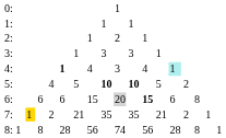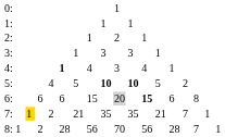 <table>
 <tr>
 <td>0:</td>
 <td></td>
 <td></td>
 <td></td>
 <td></td>
 <td></td>
 <td></td>
 <td></td>
 <td></td>
 <td>1</td>
 <td></td>
 <td></td>
 <td></td>
 <td></td>
 <td></td>
 <td></td>
 <td></td>
 <td></td>
 </tr>
 <tr>
 <td>1:</td>
 <td></td>
 <td></td>
 <td></td>
 <td></td>
 <td></td>
 <td></td>
 <td></td>
 <td>1</td>
 <td></td>
 <td>1</td>
 <td></td>
 <td></td>
 <td></td>
 <td></td>
 <td></td>
 <td></td>
 <td></td>
 </tr>
 <tr>
 <td>2:</td>
 <td></td>
 <td></td>
 <td></td>
 <td></td>
 <td></td>
 <td></td>
 <td>1</td>
 <td></td>
 <td>2</td>
 <td></td>
 <td>1</td>
 <td></td>
 <td></td>
 <td></td>
 <td></td>
 <td></td>
 <td></td>
 </tr>
 <tr>
 <td>3:</td>
 <td></td>
 <td></td>
 <td></td>
 <td></td>
 <td></td>
 <td>1</td>
 <td></td>
 <td>3</td>
 <td></td>
 <td>3</td>
 <td></td>
 <td>1</td>
 <td></td>
 <td></td>
 <td></td>
 <td></td>
 <td></td>
 </tr>
 <tr>
 <td>4:</td>
 <td></td>
 <td></td>
 <td></td>
 <td></td>
 <td><strong>1</strong></td>
 <td></td>
 <td>4</td>
 <td></td>
 <td>3</td>
 <td></td>
 <td>4</td>
 <td></td>
-<td style="background: paleturquoise;">1</td>
+<td>1</td>
 <td></td>
 <td></td>
 <td></td>
 <td></td>
 </tr>
 <tr>
 <td>5:</td>
 <td></td>
 <td></td>
 <td></td>
 <td>4</td>
 <td></td>
 <td>5</td>
 <td></td>
 <td><strong>10</strong></td>
 <td></td>
 <td><strong>10</strong></td>
 <td></td>
 <td>5</td>
 <td></td>
 <td>2</td>
 <td></td>
 <td></td>
 <td></td>
 </tr>
 <tr>
 <td>6:</td>
 <td></td>
 <td></td>
 <td>6</td>
 <td></td>
 <td>6</td>
 <td></td>
 <td>15</td>
 <td></td>
 <td style="background: lightgrey;">20</td>
 <td></td>
 <td><strong>15</strong></td>
 <td></td>
 <td>6</td>
 <td></td>
 <td>8</td>
 <td></td>
 <td></td>
 </tr>
 <tr>
 <td>7:</td>
 <td></td>
 <td style="background: gold;">1 </td>
 <td></td>
 <td>2 </td>
 <td></td>
 <td>21</td>
 <td></td>
 <td>35</td>
 <td></td>
 <td>35</td>
 <td></td>
 <td>21</td>
 <td></td>
-<td>2 </td>
+<td>7 </td>
 <td></td>
 <td>1 </td>
 <td></td>
 </tr>
 <tr>
 <td>8:</td>
 <td>1 </td>
 <td></td>
-<td>8 </td>
+<td>2 </td>
 <td></td>
 <td>28</td>
 <td></td>
 <td>56</td>
 <td></td>
-<td>74</td>
+<td>70</td>
 <td></td>
 <td>56</td>
 <td></td>
 <td>28</td>
 <td></td>
-<td>8 </td>
+<td>7 </td>
 <td></td>
 <td>1 </td>
 </tr>
 </table>
